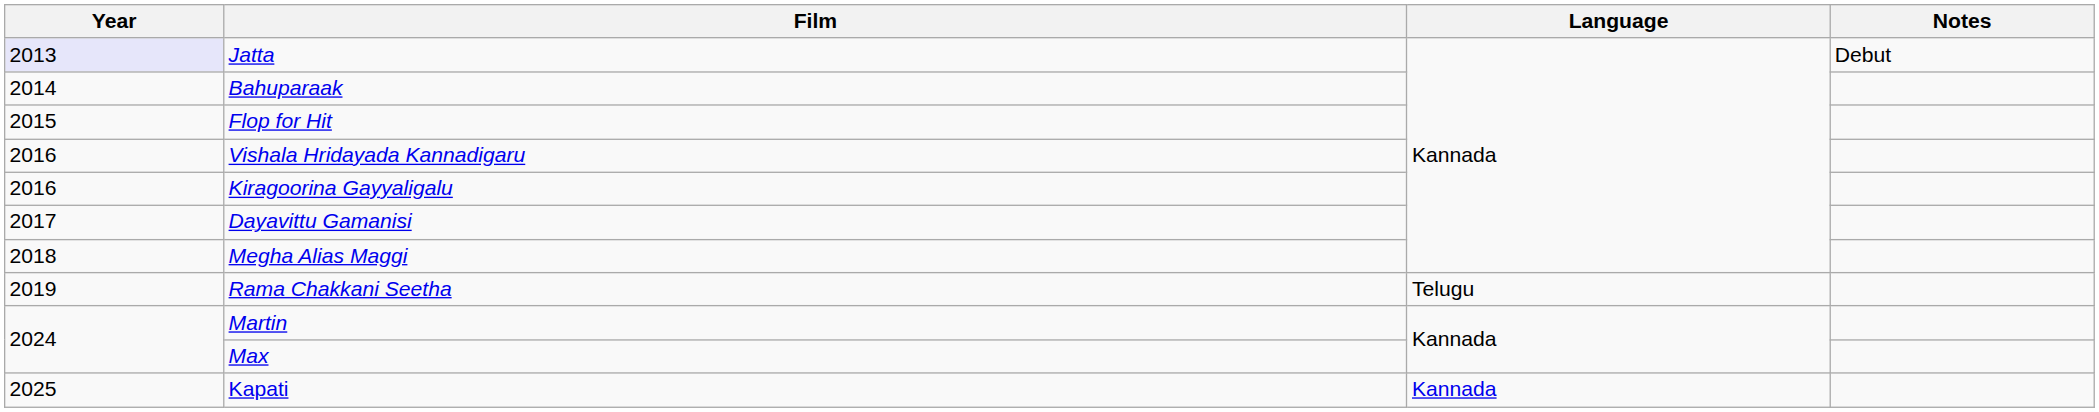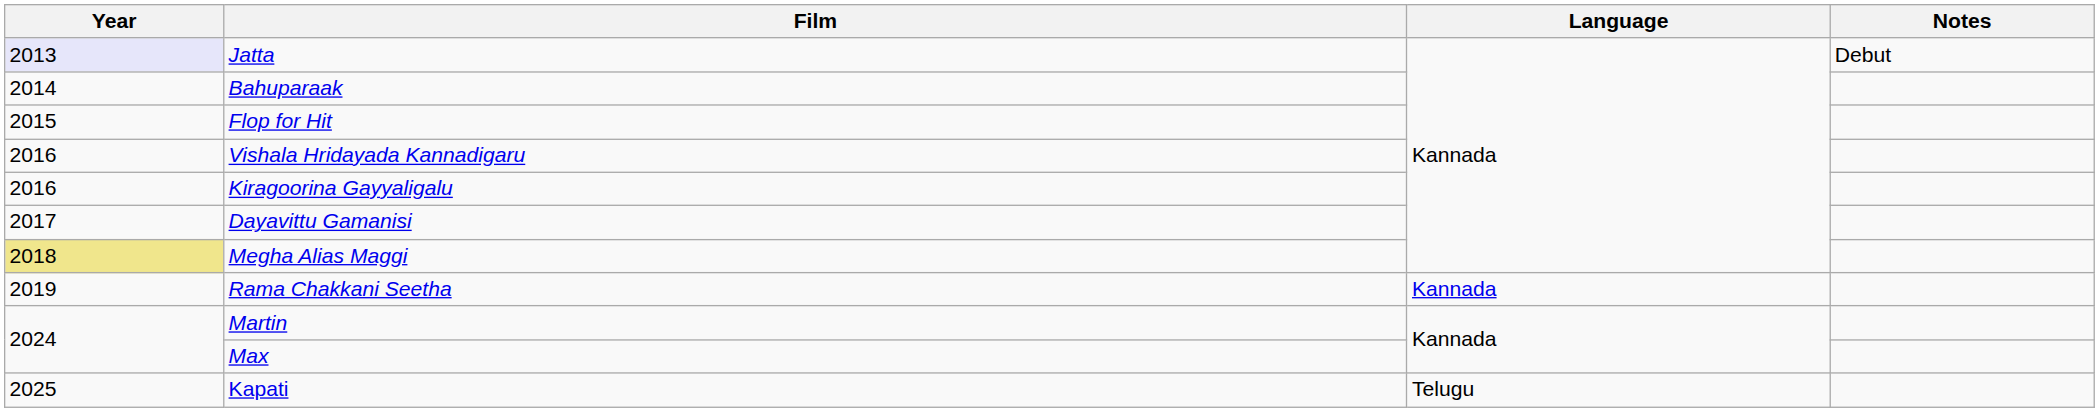 <table class="wikitable" style="width:100%">
 <tr>
 <th>Year</th>
 <th>Film</th>
 <th>Language</th>
 <th>Notes</th>
 </tr>
 <tr>
 <td style="background: lavender;">2013</td>
 <td><em><a href='#'>Jatta</a></em></td>
 <td rowspan="7">Kannada</td>
 <td>Debut</td>
 </tr>
 <tr>
 <td>2014</td>
 <td><em><a href='#'>Bahuparaak</a></em></td>
 <td></td>
 </tr>
 <tr>
 <td>2015</td>
 <td><em><a href='#'>Flop for Hit</a></em></td>
 <td></td>
 </tr>
 <tr>
 <td>2016</td>
 <td><em><a href='#'>Vishala Hridayada Kannadigaru</a></em></td>
 <td></td>
 </tr>
 <tr>
 <td>2016</td>
 <td><em><a href='#'>Kiragoorina Gayyaligalu</a></em></td>
 <td></td>
 </tr>
 <tr>
 <td>2017</td>
 <td><em><a href='#'>Dayavittu Gamanisi</a></em></td>
 <td></td>
 </tr>
 <tr>
-<td>2018</td>
+<td style="background: khaki;">2018</td>
 <td><em><a href='#'>Megha Alias Maggi</a></em></td>
 <td></td>
 </tr>
 <tr>
 <td>2019</td>
 <td><em><a href='#'>Rama Chakkani Seetha</a></em></td>
-<td>Telugu</td>
+<td><a href='#'>Kannada</a></td>
 <td></td>
 </tr>
 <tr>
 <td rowspan="2">2024</td>
 <td><a href='#'><em>Martin</em></a></td>
 <td rowspan="2">Kannada</td>
 <td></td>
 </tr>
 <tr>
 <td><a href='#'><em>Max</em></a></td>
 <td></td>
 </tr>
 <tr>
 <td>2025</td>
 <td><a href='#'>Kapati</a></td>
-<td><a href='#'>Kannada</a></td>
+<td>Telugu</td>
 <td></td>
 </tr>
 </table>
